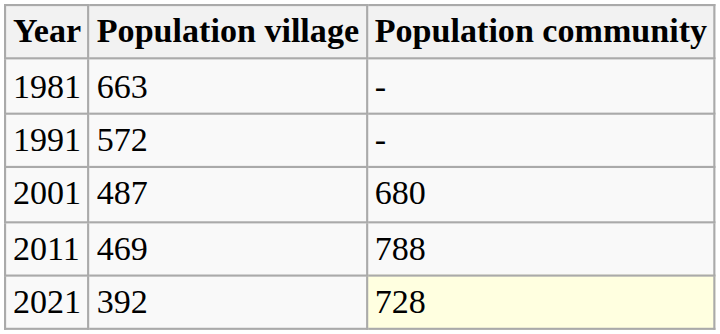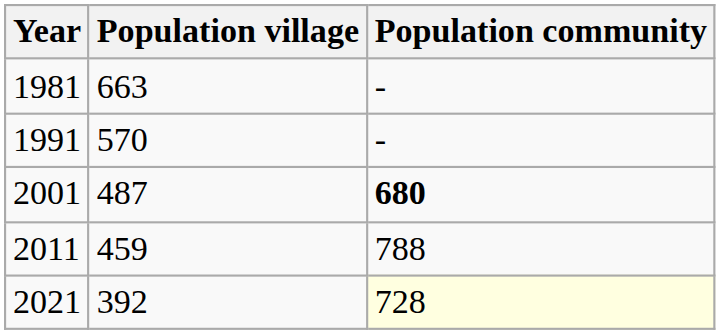 <table class="wikitable">
 <tr>
 <th>Year</th>
 <th>Population village</th>
 <th>Population community</th>
 </tr>
 <tr>
 <td>1981</td>
 <td>663</td>
 <td>-</td>
 </tr>
 <tr>
 <td>1991</td>
-<td>572</td>
+<td>570</td>
 <td>-</td>
 </tr>
 <tr>
 <td>2001</td>
 <td>487</td>
-<td>680</td>
+<td><strong>680</strong></td>
 </tr>
 <tr>
 <td>2011</td>
-<td>469</td>
+<td>459</td>
 <td>788</td>
 </tr>
 <tr>
 <td>2021</td>
 <td>392</td>
 <td style="background: lightyellow;">728</td>
 </tr>
 </table>
